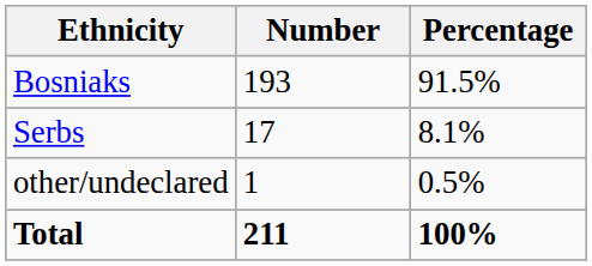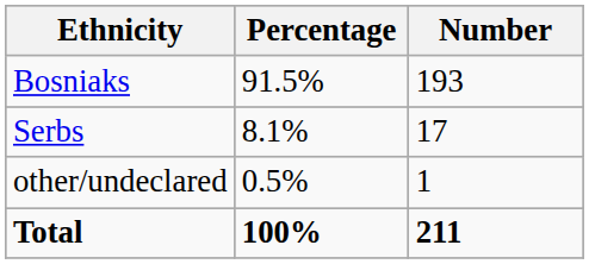 <table class="wikitable">
 <tr>
 <th width="100px">Ethnicity</th>
+<th width="80px">Percentage</th>
 <th width="80px">Number</th>
-<th width="80px">Percentage</th>
 </tr>
 <tr>
 <td><a href='#'>Bosniaks</a></td>
+<td>91.5%</td>
 <td>193</td>
-<td>91.5%</td>
 </tr>
 <tr>
 <td><a href='#'>Serbs</a></td>
+<td>8.1%</td>
 <td>17</td>
-<td>8.1%</td>
 </tr>
 <tr>
 <td>other/undeclared</td>
+<td>0.5%</td>
 <td>1</td>
-<td>0.5%</td>
 </tr>
 <tr>
 <td><strong>Total</strong></td>
+<td><strong>100%</strong></td>
 <td><strong>211</strong></td>
-<td><strong>100%</strong></td>
 </tr>
 </table>
